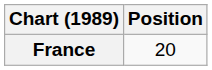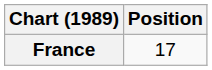 <table class="wikitable plainrowheaders">
 <tr>
 <th>Chart (1989)</th>
 <th>Position</th>
 </tr>
 <tr>
 <th scope="row">France</th>
-<td align=center>20</td>
+<td align=center>17</td>
 </tr>
 </table>
